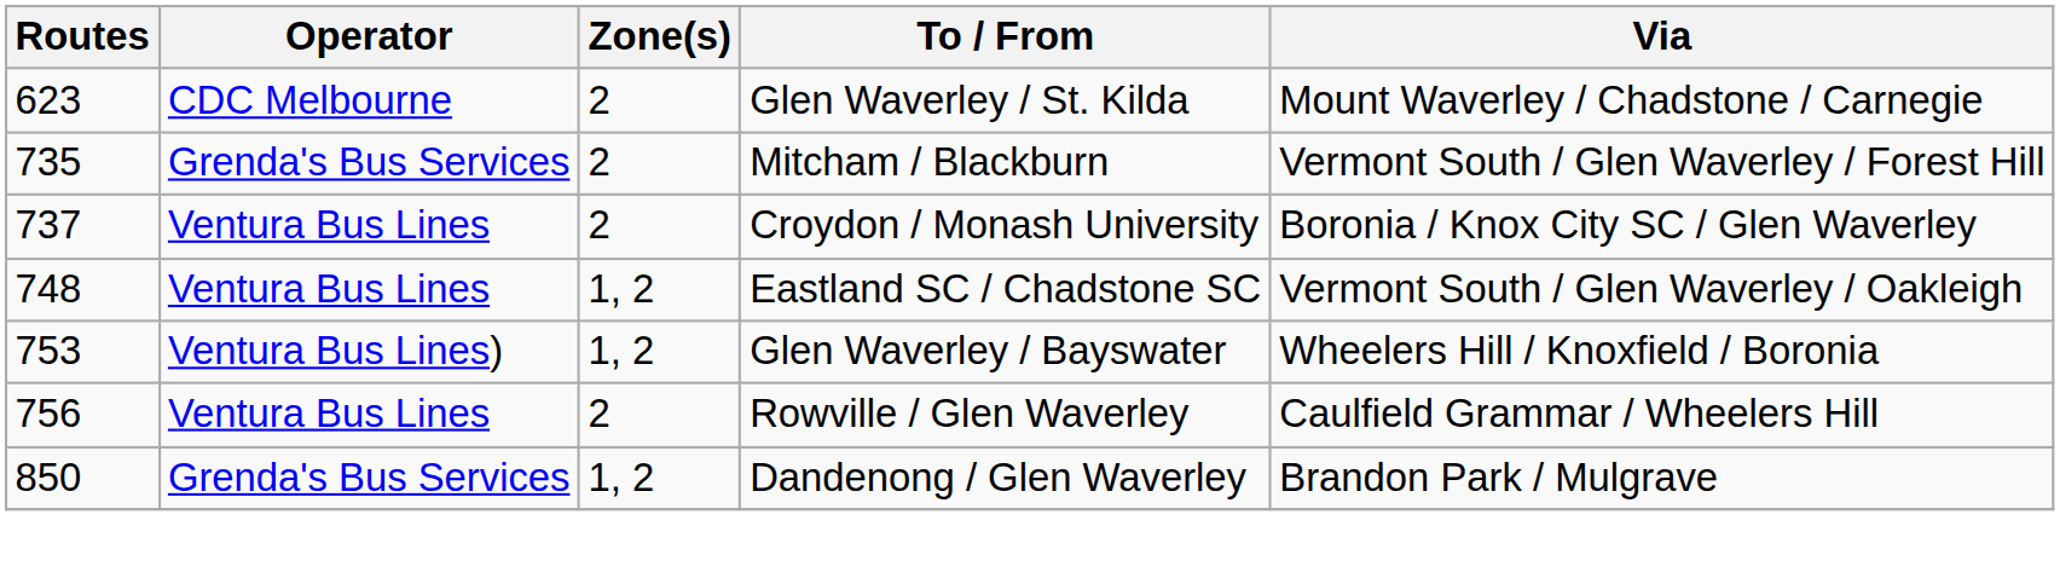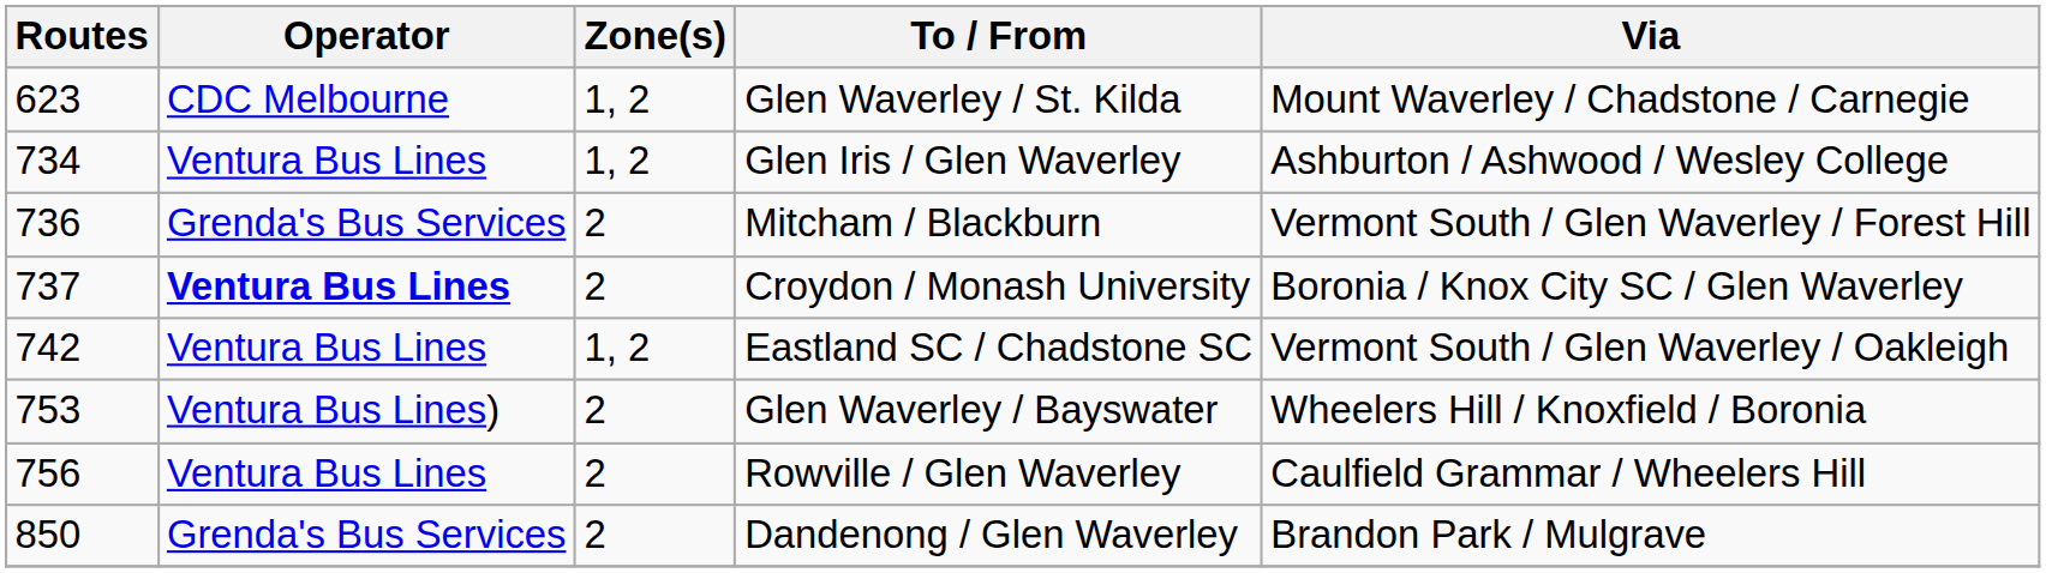 <table class="wikitable">
 <tr>
 <th>Routes</th>
 <th>Operator</th>
 <th>Zone(s)</th>
 <th>To / From</th>
 <th>Via</th>
 </tr>
 <tr>
 <td>623</td>
 <td><a href='#'>CDC Melbourne</a></td>
-<td>2</td>
+<td>1, 2</td>
 <td>Glen Waverley / St. Kilda</td>
 <td>Mount Waverley / Chadstone / Carnegie</td>
 </tr>
 <tr>
-<td>735</td>
+<td>734</td>
+<td><a href='#'>Ventura Bus Lines</a></td>
+<td>1, 2</td>
+<td>Glen Iris / Glen Waverley</td>
+<td>Ashburton / Ashwood / Wesley College</td>
+</tr>
+<tr>
+<td>736</td>
 <td><a href='#'>Grenda's Bus Services</a></td>
 <td>2</td>
 <td>Mitcham / Blackburn</td>
 <td>Vermont South / Glen Waverley / Forest Hill</td>
 </tr>
 <tr>
 <td>737</td>
-<td><a href='#'>Ventura Bus Lines</a></td>
+<td><strong><a href='#'>Ventura Bus Lines</a></strong></td>
 <td>2</td>
 <td>Croydon / Monash University</td>
 <td>Boronia / Knox City SC / Glen Waverley</td>
 </tr>
 <tr>
-<td>748</td>
+<td>742</td>
 <td><a href='#'>Ventura Bus Lines</a></td>
 <td>1, 2</td>
 <td>Eastland SC / Chadstone SC</td>
 <td>Vermont South / Glen Waverley / Oakleigh</td>
 </tr>
 <tr>
 <td>753</td>
 <td><a href='#'>Ventura Bus Lines</a>)</td>
-<td>1, 2</td>
+<td>2</td>
 <td>Glen Waverley / Bayswater</td>
 <td>Wheelers Hill / Knoxfield / Boronia</td>
 </tr>
 <tr>
 <td>756</td>
 <td><a href='#'>Ventura Bus Lines</a></td>
 <td>2</td>
 <td>Rowville / Glen Waverley</td>
 <td>Caulfield Grammar / Wheelers Hill</td>
 </tr>
 <tr>
 <td>850</td>
 <td><a href='#'>Grenda's Bus Services</a></td>
-<td>1, 2</td>
+<td>2</td>
 <td>Dandenong / Glen Waverley</td>
 <td>Brandon Park / Mulgrave</td>
 </tr>
 <tr>
 </tr>
 </table>
